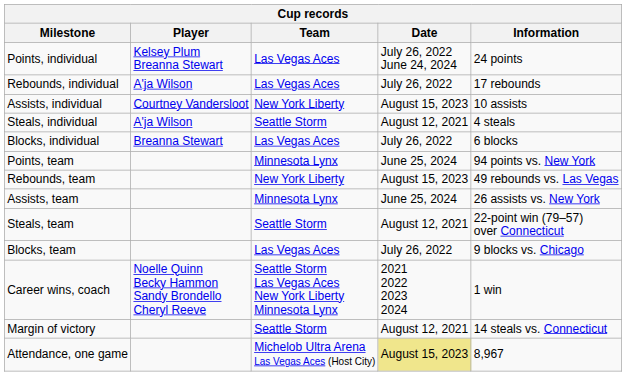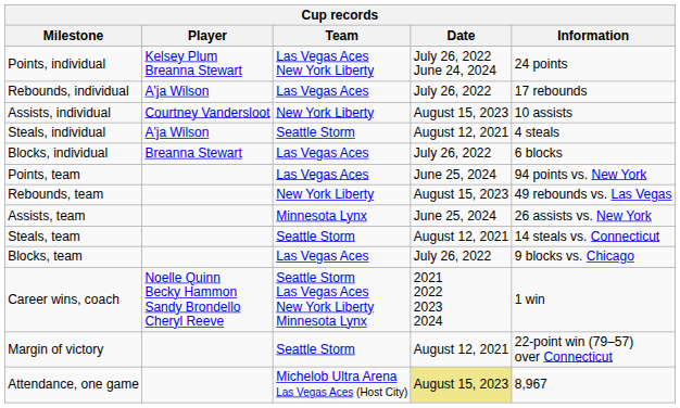 <table class="wikitable">
 <tr>
 <th colspan=5>Cup records</th>
 </tr>
 <tr>
 <th>Milestone</th>
 <th>Player</th>
 <th>Team</th>
 <th>Date</th>
 <th>Information</th>
 </tr>
 <tr>
 <td>Points, individual</td>
 <td><a href='#'>Kelsey Plum</a><br><a href='#'>Breanna Stewart</a></td>
-<td><a href='#'>Las Vegas Aces</a></td>
+<td><a href='#'>Las Vegas Aces</a><br><a href='#'>New York Liberty</a></td>
 <td>July 26, 2022<br>June 24, 2024</td>
 <td>24 points</td>
 </tr>
 <tr>
 <td>Rebounds, individual</td>
 <td><a href='#'>A'ja Wilson</a></td>
 <td><a href='#'>Las Vegas Aces</a></td>
 <td>July 26, 2022</td>
 <td>17 rebounds</td>
 </tr>
 <tr>
 <td>Assists, individual</td>
 <td><a href='#'>Courtney Vandersloot</a></td>
 <td><a href='#'>New York Liberty</a></td>
 <td>August 15, 2023</td>
 <td>10 assists</td>
 </tr>
 <tr>
 <td>Steals, individual</td>
 <td><a href='#'>A'ja Wilson</a></td>
 <td><a href='#'>Seattle Storm</a></td>
 <td>August 12, 2021</td>
 <td>4 steals</td>
 </tr>
 <tr>
 <td>Blocks, individual</td>
 <td><a href='#'>Breanna Stewart</a></td>
 <td><a href='#'>Las Vegas Aces</a></td>
 <td>July 26, 2022</td>
 <td>6 blocks</td>
 </tr>
 <tr>
 <td>Points, team</td>
 <td></td>
-<td><a href='#'>Minnesota Lynx</a></td>
+<td><a href='#'>Las Vegas Aces</a></td>
 <td>June 25, 2024</td>
 <td>94 points vs. <a href='#'>New York</a></td>
 </tr>
 <tr>
 <td>Rebounds, team</td>
 <td></td>
 <td><a href='#'>New York Liberty</a></td>
 <td>August 15, 2023</td>
 <td>49 rebounds vs. <a href='#'>Las Vegas</a></td>
 </tr>
 <tr>
 <td>Assists, team</td>
 <td></td>
 <td><a href='#'>Minnesota Lynx</a></td>
 <td>June 25, 2024</td>
 <td>26 assists vs. <a href='#'>New York</a></td>
 </tr>
 <tr>
 <td>Steals, team</td>
 <td></td>
 <td><a href='#'>Seattle Storm</a></td>
 <td>August 12, 2021</td>
-<td>22-point win (79–57) <br> over <a href='#'>Connecticut</a></td>
+<td>14 steals vs. <a href='#'>Connecticut</a></td>
 </tr>
 <tr>
 <td>Blocks, team</td>
 <td></td>
 <td><a href='#'>Las Vegas Aces</a></td>
 <td>July 26, 2022</td>
 <td>9 blocks vs. <a href='#'>Chicago</a></td>
 </tr>
 <tr>
 <td>Career wins, coach</td>
 <td><a href='#'>Noelle Quinn</a><br><a href='#'>Becky Hammon</a><br><a href='#'>Sandy Brondello</a><br><a href='#'>Cheryl Reeve</a></td>
 <td><a href='#'>Seattle Storm</a><br><a href='#'>Las Vegas Aces</a><br><a href='#'>New York Liberty</a><br><a href='#'>Minnesota Lynx</a></td>
 <td>2021<br>2022<br>2023<br>2024</td>
 <td>1 win</td>
 </tr>
 <tr>
 <td>Margin of victory</td>
 <td></td>
 <td><a href='#'>Seattle Storm</a></td>
 <td>August 12, 2021</td>
-<td>14 steals vs. <a href='#'>Connecticut</a></td>
+<td>22-point win (79–57) <br> over <a href='#'>Connecticut</a></td>
 </tr>
 <tr>
 <td>Attendance, one game</td>
 <td></td>
 <td><a href='#'>Michelob Ultra Arena</a><br><small><a href='#'>Las Vegas Aces</a> (Host City)</small></td>
 <td style="background: khaki;">August 15, 2023</td>
 <td>8,967</td>
 </tr>
 </table>
